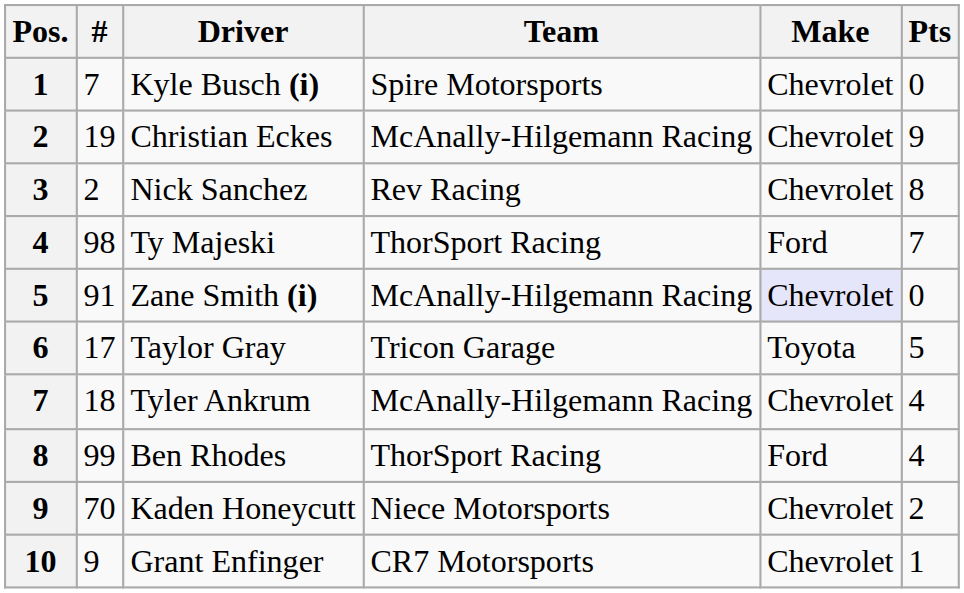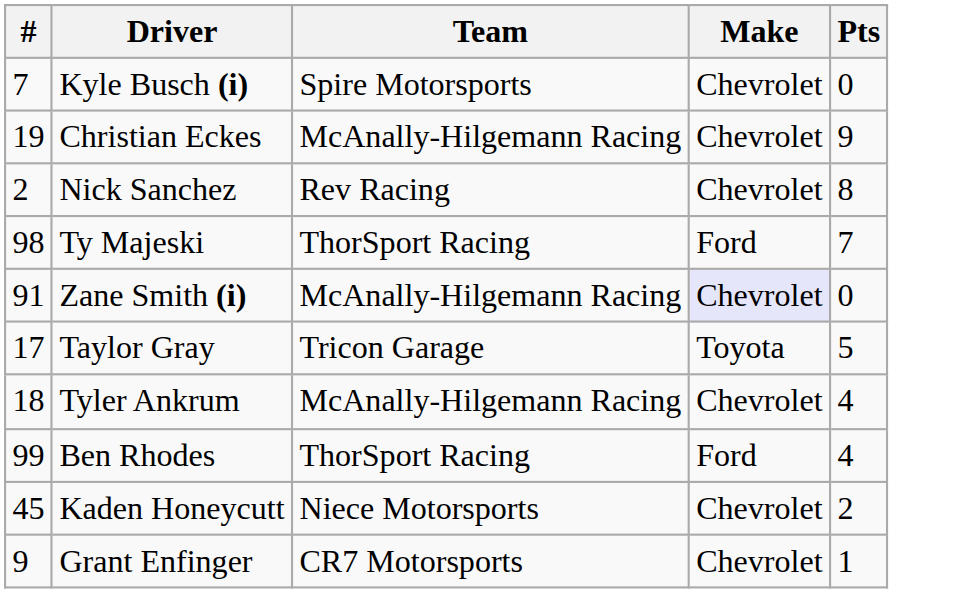 <table class="wikitable" style="font-size:95%">
 <tr>
-<th>Pos.</th>
 <th>#</th>
 <th>Driver</th>
 <th>Team</th>
 <th>Make</th>
 <th>Pts</th>
 </tr>
 <tr>
-<th>1</th>
 <td>7</td>
 <td>Kyle Busch <strong>(i)</strong></td>
 <td>Spire Motorsports</td>
 <td>Chevrolet</td>
 <td>0</td>
 </tr>
 <tr>
-<th>2</th>
 <td>19</td>
 <td>Christian Eckes</td>
 <td>McAnally-Hilgemann Racing</td>
 <td>Chevrolet</td>
 <td>9</td>
 </tr>
 <tr>
-<th>3</th>
 <td>2</td>
 <td>Nick Sanchez</td>
 <td>Rev Racing</td>
 <td>Chevrolet</td>
 <td>8</td>
 </tr>
 <tr>
-<th>4</th>
 <td>98</td>
 <td>Ty Majeski</td>
 <td>ThorSport Racing</td>
 <td>Ford</td>
 <td>7</td>
 </tr>
 <tr>
-<th>5</th>
 <td>91</td>
 <td>Zane Smith <strong>(i)</strong></td>
 <td>McAnally-Hilgemann Racing</td>
 <td style="background: lavender;">Chevrolet</td>
 <td>0</td>
 </tr>
 <tr>
-<th>6</th>
 <td>17</td>
 <td>Taylor Gray</td>
 <td>Tricon Garage</td>
 <td>Toyota</td>
 <td>5</td>
 </tr>
 <tr>
-<th>7</th>
 <td>18</td>
 <td>Tyler Ankrum</td>
 <td>McAnally-Hilgemann Racing</td>
 <td>Chevrolet</td>
 <td>4</td>
 </tr>
 <tr>
-<th>8</th>
 <td>99</td>
 <td>Ben Rhodes</td>
 <td>ThorSport Racing</td>
 <td>Ford</td>
 <td>4</td>
 </tr>
 <tr>
-<th>9</th>
-<td>70</td>
+<td>45</td>
 <td>Kaden Honeycutt</td>
 <td>Niece Motorsports</td>
 <td>Chevrolet</td>
 <td>2</td>
 </tr>
 <tr>
-<th>10</th>
 <td>9</td>
 <td>Grant Enfinger</td>
 <td>CR7 Motorsports</td>
 <td>Chevrolet</td>
 <td>1</td>
 </tr>
 </table>
